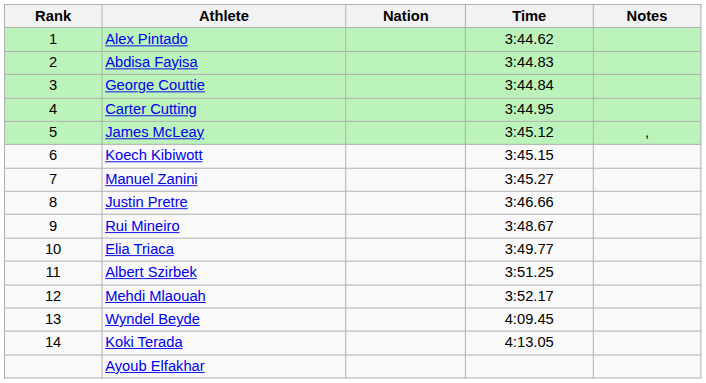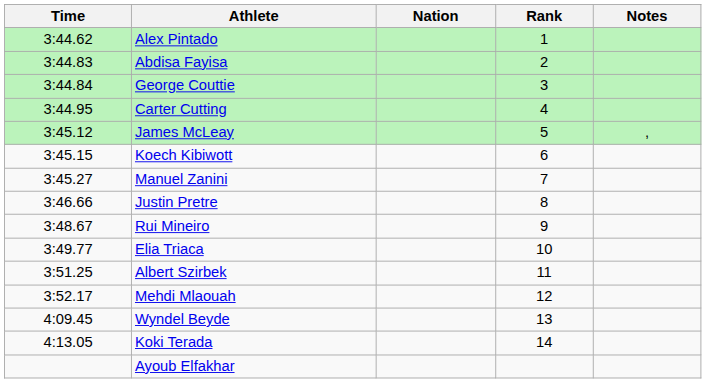 <table class="wikitable sortable" style="text-align:center;width: 60%;">
 <tr>
-<th scope="col">Rank</th>
+<th scope="col">Time</th>
 <th scope="col">Athlete</th>
 <th scope="col">Nation</th>
-<th scope="col">Time</th>
+<th scope="col">Rank</th>
 <th scope="col">Notes</th>
 </tr>
 <tr bgcolor=bbf3bb>
-<td>1</td>
+<td>3:44.62</td>
 <td align=left><a href='#'>Alex Pintado</a></td>
 <td align=left></td>
-<td>3:44.62</td>
+<td>1</td>
 <td></td>
 </tr>
 <tr bgcolor=bbf3bb>
-<td>2</td>
+<td>3:44.83</td>
 <td align=left><a href='#'>Abdisa Fayisa</a></td>
 <td align=left></td>
-<td>3:44.83</td>
+<td>2</td>
 <td></td>
 </tr>
 <tr bgcolor=bbf3bb>
-<td>3</td>
+<td>3:44.84</td>
 <td align=left><a href='#'>George Couttie</a></td>
 <td align=left></td>
-<td>3:44.84</td>
+<td>3</td>
 <td></td>
 </tr>
 <tr bgcolor=bbf3bb>
-<td>4</td>
+<td>3:44.95</td>
 <td align=left><a href='#'>Carter Cutting</a></td>
 <td align=left></td>
-<td>3:44.95</td>
+<td>4</td>
 <td></td>
 </tr>
 <tr bgcolor=bbf3bb>
-<td>5</td>
+<td>3:45.12</td>
 <td align=left><a href='#'>James McLeay</a></td>
 <td align=left></td>
-<td>3:45.12</td>
+<td>5</td>
 <td>, </td>
 </tr>
 <tr>
-<td>6</td>
+<td>3:45.15</td>
 <td align=left><a href='#'>Koech Kibiwott</a></td>
 <td align=left></td>
-<td>3:45.15</td>
+<td>6</td>
 <td></td>
 </tr>
 <tr>
-<td>7</td>
+<td>3:45.27</td>
 <td align=left><a href='#'>Manuel Zanini</a></td>
 <td align=left></td>
-<td>3:45.27</td>
+<td>7</td>
 <td></td>
 </tr>
 <tr>
-<td>8</td>
+<td>3:46.66</td>
 <td align=left><a href='#'>Justin Pretre</a></td>
 <td align=left></td>
-<td>3:46.66</td>
+<td>8</td>
 <td></td>
 </tr>
 <tr>
-<td>9</td>
+<td>3:48.67</td>
 <td align=left><a href='#'>Rui Mineiro</a></td>
 <td align=left></td>
-<td>3:48.67</td>
+<td>9</td>
 <td></td>
 </tr>
 <tr>
-<td>10</td>
+<td>3:49.77</td>
 <td align=left><a href='#'>Elia Triaca</a></td>
 <td align=left></td>
-<td>3:49.77</td>
+<td>10</td>
 <td></td>
 </tr>
 <tr>
-<td>11</td>
+<td>3:51.25</td>
 <td align=left><a href='#'>Albert Szirbek</a></td>
 <td align=left></td>
-<td>3:51.25</td>
+<td>11</td>
 <td></td>
 </tr>
 <tr>
-<td>12</td>
+<td>3:52.17</td>
 <td align=left><a href='#'>Mehdi Mlaouah</a></td>
 <td align=left></td>
-<td>3:52.17</td>
+<td>12</td>
 <td></td>
 </tr>
 <tr>
-<td>13</td>
+<td>4:09.45</td>
 <td align=left><a href='#'>Wyndel Beyde</a></td>
 <td align=left></td>
-<td>4:09.45</td>
+<td>13</td>
 <td></td>
 </tr>
 <tr>
-<td>14</td>
+<td>4:13.05</td>
 <td align=left><a href='#'>Koki Terada</a></td>
 <td align=left></td>
-<td>4:13.05</td>
+<td>14</td>
 <td></td>
 </tr>
 <tr>
 <td></td>
 <td align=left><a href='#'>Ayoub Elfakhar</a></td>
 <td align=left></td>
 <td></td>
 <td></td>
 </tr>
 </table>
